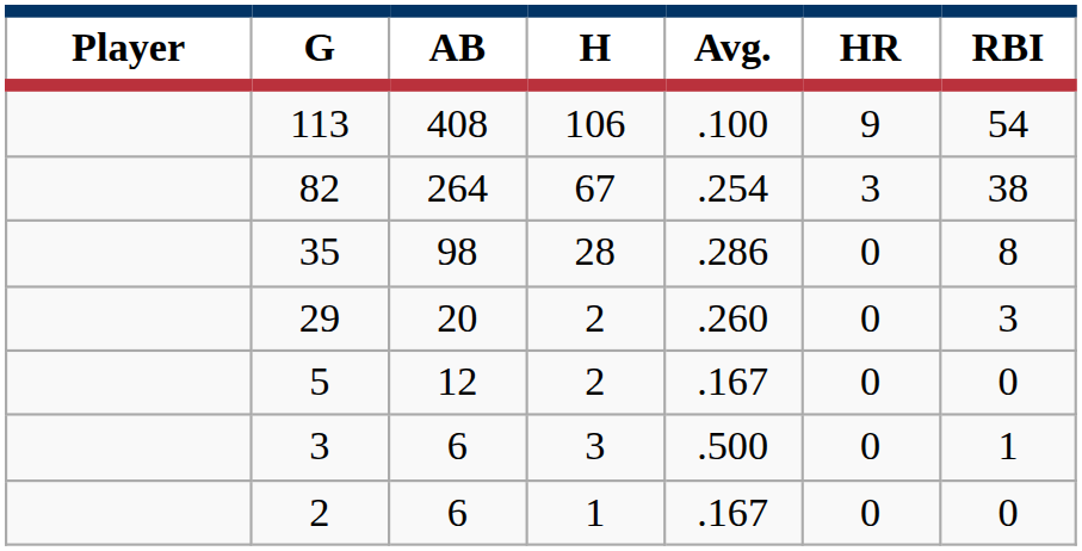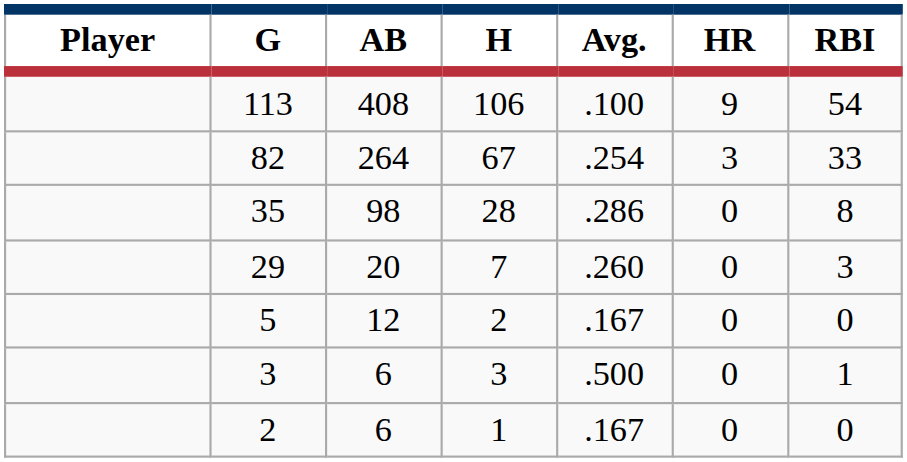 <table class="wikitable sortable">
 <tr>
 <th style="background:#FFFFFF; border-top:#023465 5px solid; border-bottom:#ba313c 5px solid;" width="16%">Player</th>
 <th style="background:#FFFFFF; border-top:#023465 5px solid; border-bottom:#ba313c 5px solid;" width="9%">G</th>
 <th style="background:#FFFFFF; border-top:#023465 5px solid; border-bottom:#ba313c 5px solid;" width="9%">AB</th>
 <th style="background:#FFFFFF; border-top:#023465 5px solid; border-bottom:#ba313c 5px solid;" width="9%">H</th>
 <th style="background:#FFFFFF; border-top:#023465 5px solid; border-bottom:#ba313c 5px solid;" width="9%">Avg.</th>
 <th style="background:#FFFFFF; border-top:#023465 5px solid; border-bottom:#ba313c 5px solid;" width="9%">HR</th>
 <th style="background:#FFFFFF; border-top:#023465 5px solid; border-bottom:#ba313c 5px solid;" width="9%">RBI</th>
 </tr>
 <tr align="center">
 <td></td>
 <td>113</td>
 <td>408</td>
 <td>106</td>
 <td>.100</td>
 <td>9</td>
 <td>54</td>
 </tr>
 <tr align="center">
 <td></td>
 <td>82</td>
 <td>264</td>
 <td>67</td>
 <td>.254</td>
 <td>3</td>
-<td>38</td>
+<td>33</td>
 </tr>
 <tr align="center">
 <td></td>
 <td>35</td>
 <td>98</td>
 <td>28</td>
 <td>.286</td>
 <td>0</td>
 <td>8</td>
 </tr>
 <tr align="center">
 <td></td>
 <td>29</td>
 <td>20</td>
-<td>2</td>
+<td>7</td>
 <td>.260</td>
 <td>0</td>
 <td>3</td>
 </tr>
 <tr align="center">
 <td></td>
 <td>5</td>
 <td>12</td>
 <td>2</td>
 <td>.167</td>
 <td>0</td>
 <td>0</td>
 </tr>
 <tr align="center">
 <td></td>
 <td>3</td>
 <td>6</td>
 <td>3</td>
 <td>.500</td>
 <td>0</td>
 <td>1</td>
 </tr>
 <tr align="center">
 <td></td>
 <td>2</td>
 <td>6</td>
 <td>1</td>
 <td>.167</td>
 <td>0</td>
 <td>0</td>
 </tr>
 </table>
